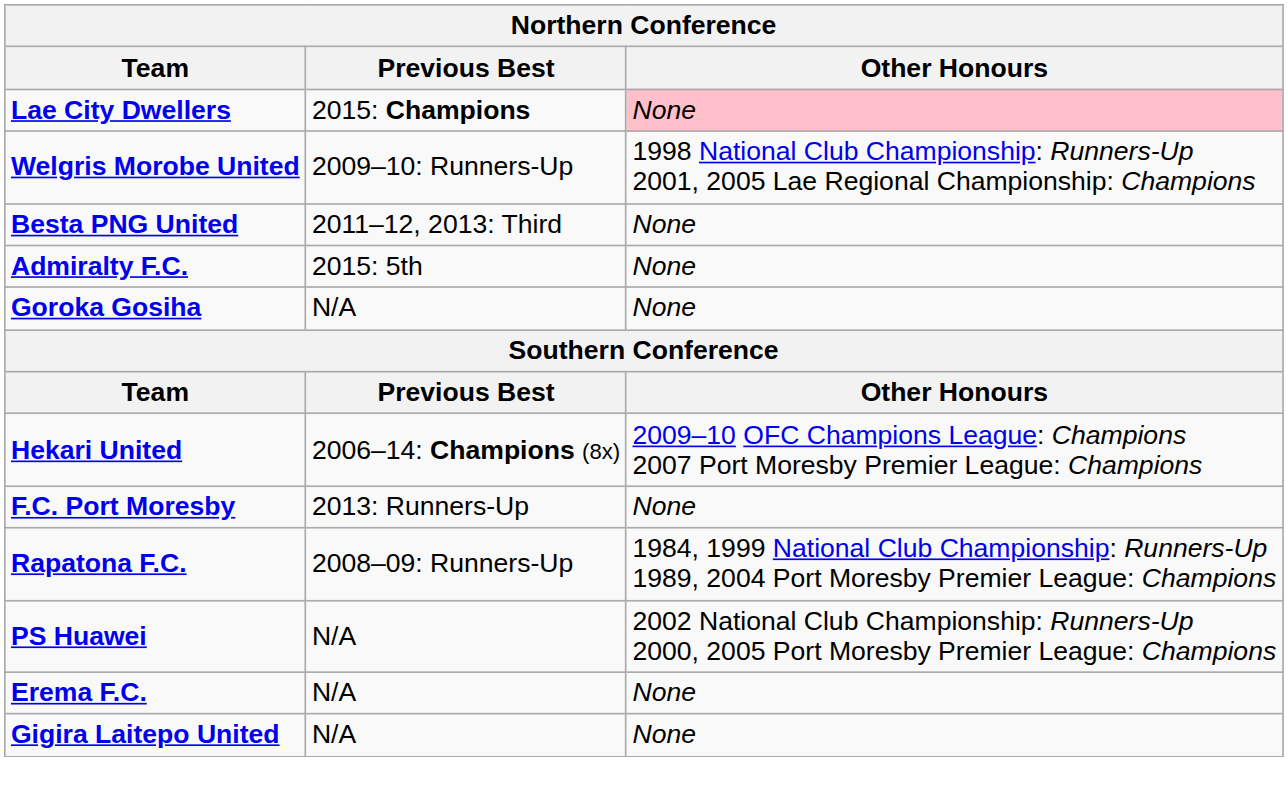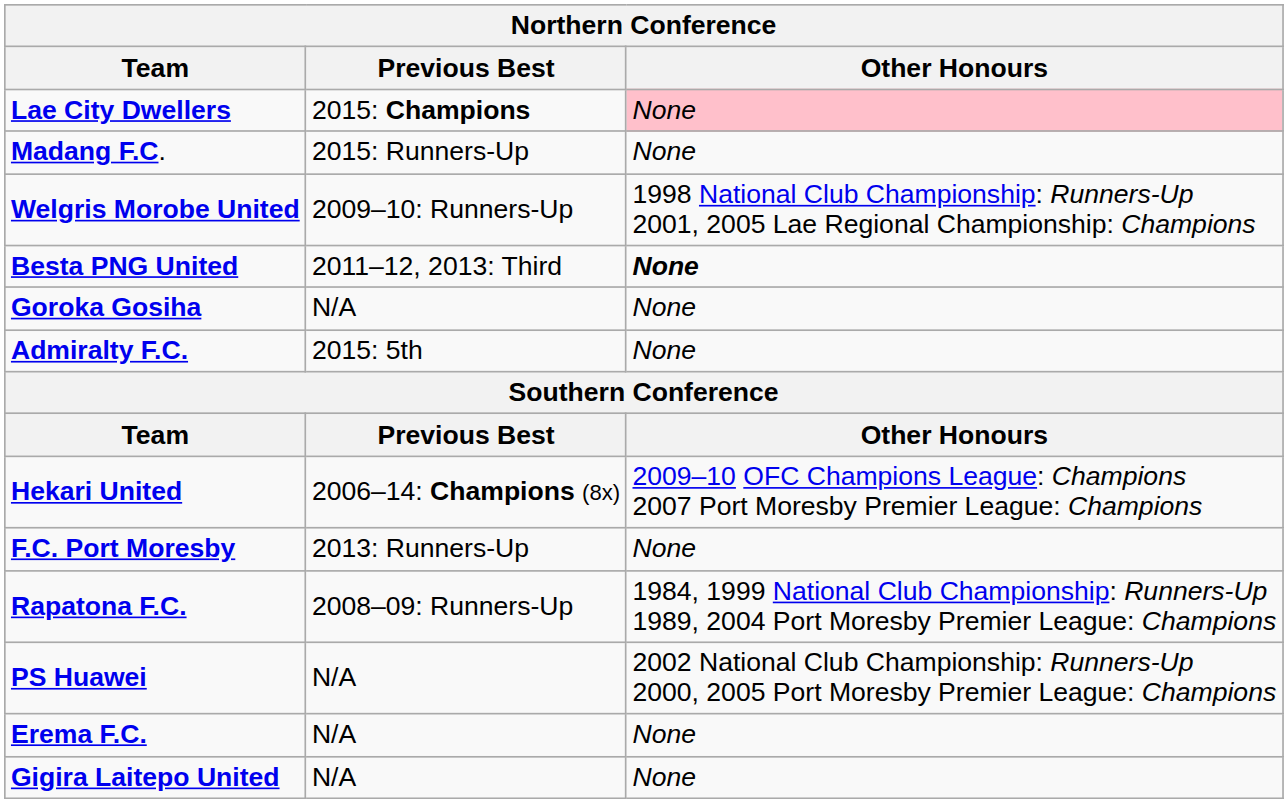 <table class="wikitable">
 <tr>
 <th colspan="3">Northern Conference</th>
 </tr>
 <tr>
 <th>Team</th>
 <th>Previous Best</th>
 <th>Other Honours</th>
 </tr>
 <tr>
 <td><a href='#'><strong>Lae City Dwellers</strong></a></td>
 <td>2015: <strong>Champions</strong></td>
 <td style="background: pink;"><em>None</em></td>
 </tr>
 <tr>
+<td><a href='#'><strong>Madang F.C</strong></a>.</td>
+<td>2015: Runners-Up</td>
+<td><em>None</em></td>
+</tr>
+<tr>
 <td><a href='#'><strong>Welgris Morobe United</strong></a></td>
 <td>2009–10: Runners-Up</td>
 <td>1998 <a href='#'>National Club Championship</a>: <em>Runners-Up</em><br>2001, 2005 Lae Regional Championship: <em>Champions</em></td>
 </tr>
 <tr>
 <td><strong><a href='#'>Besta PNG United</a></strong></td>
 <td>2011–12, 2013: Third</td>
+<td><strong><em>None</em></strong></td>
+</tr>
+<tr>
+<td><strong><a href='#'>Goroka Gosiha</a></strong></td>
+<td>N/A</td>
 <td><em>None</em></td>
 </tr>
 <tr>
 <td><strong><a href='#'>Admiralty F.C.</a></strong></td>
 <td>2015: 5th</td>
-<td><em>None</em></td>
-</tr>
-<tr>
-<td><strong><a href='#'>Goroka Gosiha</a></strong></td>
-<td>N/A</td>
 <td><em>None</em></td>
 </tr>
 <tr>
 <th colspan="3">Southern Conference</th>
 </tr>
 <tr>
 <th>Team</th>
 <th>Previous Best</th>
 <th>Other Honours</th>
 </tr>
 <tr>
 <td><strong><a href='#'>Hekari United</a></strong></td>
 <td>2006–14: <strong>Champions</strong> <small>(8x)</small></td>
 <td><a href='#'>2009–10</a> <a href='#'>OFC Champions League</a>: <em>Champions</em><br>2007 Port Moresby Premier League: <em>Champions</em></td>
 </tr>
 <tr>
 <td><strong><a href='#'>F.C. Port Moresby</a></strong></td>
 <td>2013: Runners-Up</td>
 <td><em>None</em></td>
 </tr>
 <tr>
 <td><strong><a href='#'>Rapatona F.C.</a></strong></td>
 <td>2008–09: Runners-Up</td>
 <td>1984, 1999 <a href='#'>National Club Championship</a>: <em>Runners-Up</em><br>1989, 2004 Port Moresby Premier League: <em>Champions</em></td>
 </tr>
 <tr>
 <td><strong><a href='#'>PS Huawei</a></strong></td>
 <td>N/A</td>
 <td>2002 National Club Championship: <em>Runners-Up</em><br>2000, 2005 Port Moresby Premier League: <em>Champions</em></td>
 </tr>
 <tr>
 <td><a href='#'><strong>Erema F.C.</strong></a></td>
 <td>N/A</td>
 <td><em>None</em></td>
 </tr>
 <tr>
 <td><strong><a href='#'>Gigira Laitepo United</a></strong></td>
 <td>N/A</td>
 <td><em>None</em></td>
 </tr>
 </table>
